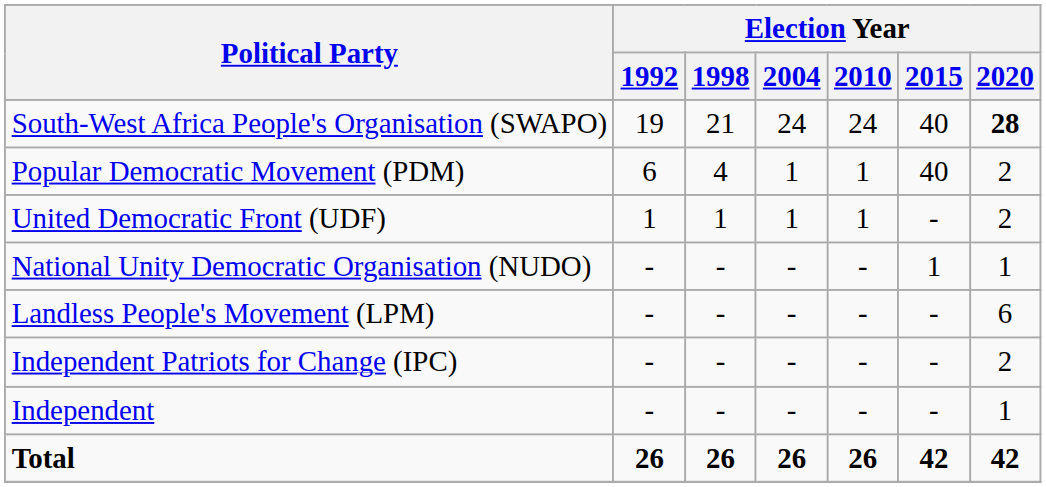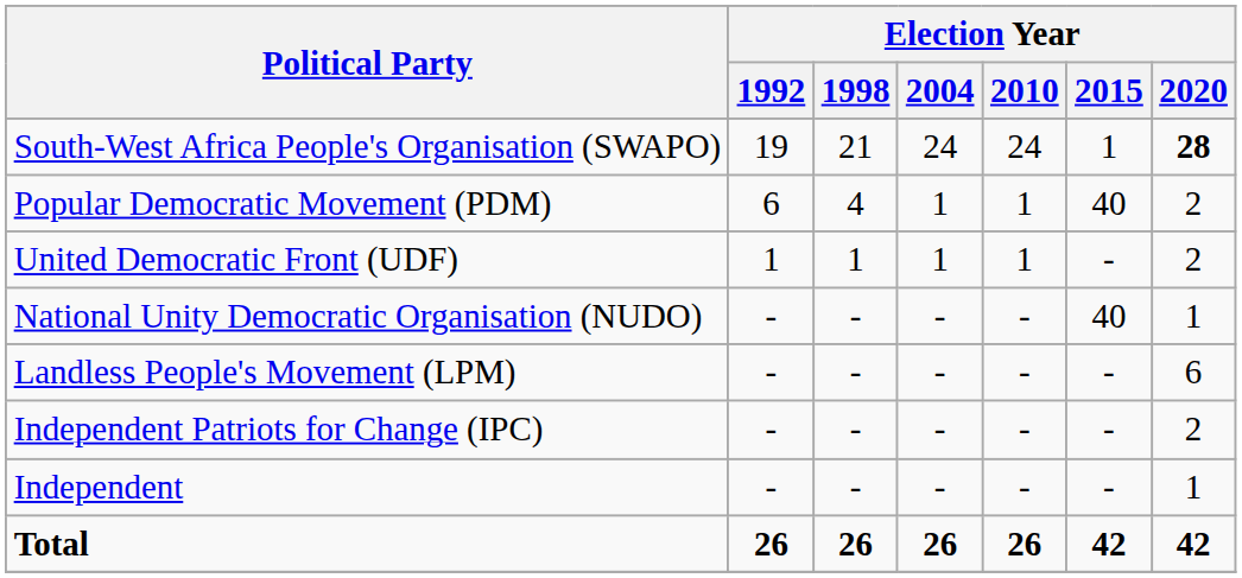 <table class="wikitable" style="font-size: 95%;">
 <tr>
 <th scope="col" rowspan="2"><a href='#'>Political Party</a></th>
 <th scope="col" colspan="8"><a href='#'>Election</a> Year</th>
 </tr>
 <tr>
 <th scope="col"><a href='#'>1992</a></th>
 <th scope="col"><a href='#'>1998</a></th>
 <th scope="col"><a href='#'>2004</a></th>
 <th scope="col"><a href='#'>2010</a></th>
 <th scope="col"><a href='#'>2015</a></th>
 <th scope="col"><a href='#'>2020</a></th>
 </tr>
 <tr>
 <td align="left"><a href='#'>South-West Africa People's Organisation</a> (SWAPO)</td>
 <td align="center">19</td>
 <td align="center">21</td>
 <td align="center">24</td>
 <td align="center">24</td>
-<td align="center">40</td>
+<td align="center">1</td>
 <td align="center"><strong>28</strong></td>
 </tr>
 <tr>
 <td align="left"><a href='#'>Popular Democratic Movement</a> (PDM)</td>
 <td align="center">6</td>
 <td align="center">4</td>
 <td align="center">1</td>
 <td align="center">1</td>
 <td align="center">40</td>
 <td align="center">2</td>
 </tr>
 <tr>
 <td align="left"><a href='#'>United Democratic Front</a> (UDF)</td>
 <td align="center">1</td>
 <td align="center">1</td>
 <td align="center">1</td>
 <td align="center">1</td>
 <td align="center">-</td>
 <td align="center">2</td>
 </tr>
 <tr>
 <td align="left"><a href='#'>National Unity Democratic Organisation</a> (NUDO)</td>
 <td align="center">-</td>
 <td align="center">-</td>
 <td align="center">-</td>
 <td align="center">-</td>
-<td align="center">1</td>
+<td align="center">40</td>
 <td align="center">1</td>
 </tr>
 <tr>
 <td align="left"><a href='#'>Landless People's Movement</a> (LPM)</td>
 <td align="center">-</td>
 <td align="center">-</td>
 <td align="center">-</td>
 <td align="center">-</td>
 <td align="center">-</td>
 <td align="center">6</td>
 </tr>
 <tr>
 <td align="left"><a href='#'>Independent Patriots for Change</a> (IPC)</td>
 <td align="center">-</td>
 <td align="center">-</td>
 <td align="center">-</td>
 <td align="center">-</td>
 <td align="center">-</td>
 <td align="center">2</td>
 </tr>
 <tr>
 <td align="left"><a href='#'>Independent</a></td>
 <td align="center">-</td>
 <td align="center">-</td>
 <td align="center">-</td>
 <td align="center">-</td>
 <td align="center">-</td>
 <td align="center">1</td>
 </tr>
 <tr>
 <td align="left"><strong>Total</strong></td>
 <td align="center"><strong>26</strong></td>
 <td align="center"><strong>26</strong></td>
 <td align="center"><strong>26</strong></td>
 <td align="center"><strong>26</strong></td>
 <td align="center"><strong>42</strong></td>
 <td align="center"><strong>42</strong></td>
 </tr>
 <tr>
 </tr>
 </table>
